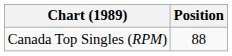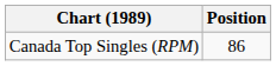 <table class="wikitable sortable">
 <tr>
 <th align="left">Chart (1989)</th>
 <th align="center">Position</th>
 </tr>
 <tr>
 <td>Canada Top Singles (<em>RPM</em>)</td>
-<td style="text-align:center;">88</td>
+<td style="text-align:center;">86</td>
 </tr>
 </table>
